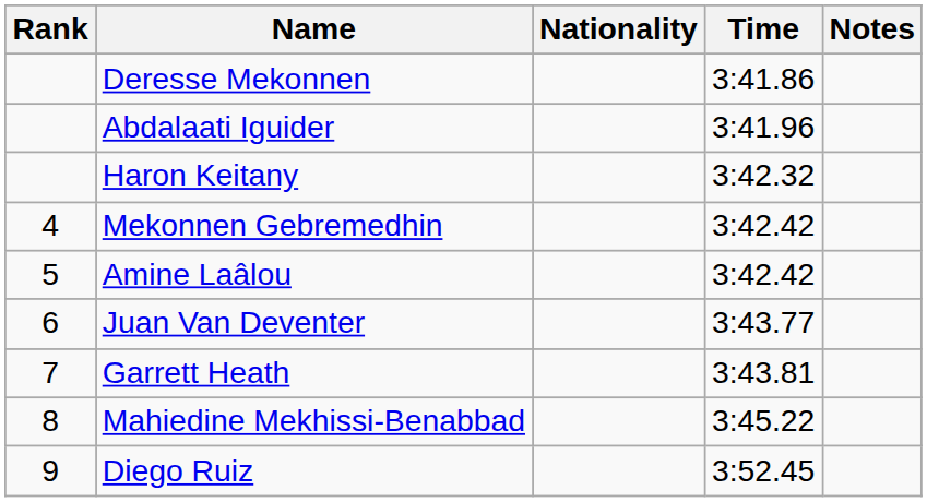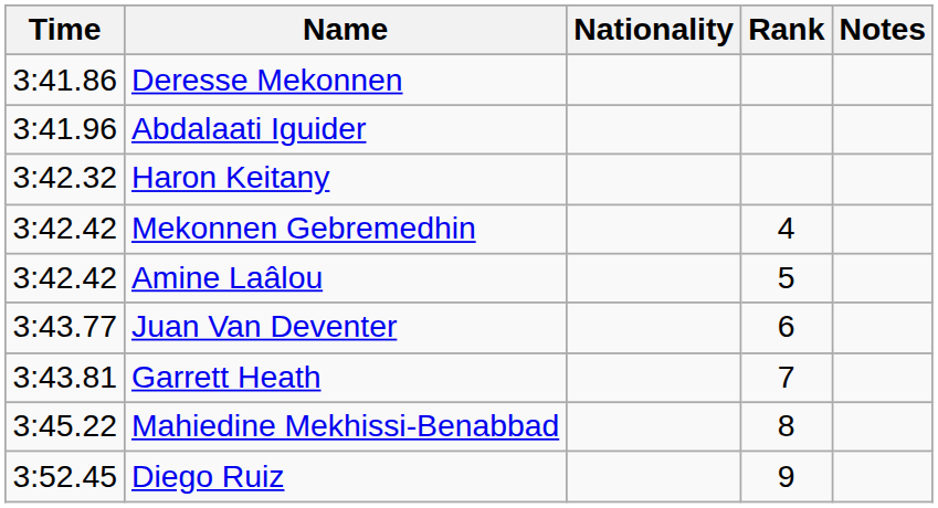 <table class="wikitable sortable" style="text-align:center">
 <tr>
-<th>Rank</th>
+<th>Time</th>
 <th>Name</th>
 <th>Nationality</th>
-<th>Time</th>
+<th>Rank</th>
 <th>Notes</th>
 </tr>
 <tr>
-<td></td>
+<td>3:41.86</td>
 <td align=left><a href='#'>Deresse Mekonnen</a></td>
 <td align=left></td>
-<td>3:41.86</td>
+<td></td>
 <td></td>
 </tr>
 <tr>
-<td></td>
+<td>3:41.96</td>
 <td align=left><a href='#'>Abdalaati Iguider</a></td>
 <td align=left></td>
-<td>3:41.96</td>
+<td></td>
 <td></td>
 </tr>
 <tr>
-<td></td>
+<td>3:42.32</td>
 <td align=left><a href='#'>Haron Keitany</a></td>
 <td align=left></td>
-<td>3:42.32</td>
+<td></td>
 <td></td>
 </tr>
 <tr>
-<td>4</td>
+<td>3:42.42</td>
 <td align=left><a href='#'>Mekonnen Gebremedhin</a></td>
 <td align=left></td>
-<td>3:42.42</td>
+<td>4</td>
 <td></td>
 </tr>
 <tr>
-<td>5</td>
+<td>3:42.42</td>
 <td align=left><a href='#'>Amine Laâlou</a></td>
 <td align=left></td>
-<td>3:42.42</td>
+<td>5</td>
 <td></td>
 </tr>
 <tr>
-<td>6</td>
+<td>3:43.77</td>
 <td align=left><a href='#'>Juan Van Deventer</a></td>
 <td align=left></td>
-<td>3:43.77</td>
+<td>6</td>
 <td></td>
 </tr>
 <tr>
-<td>7</td>
+<td>3:43.81</td>
 <td align=left><a href='#'>Garrett Heath</a></td>
 <td align=left></td>
-<td>3:43.81</td>
+<td>7</td>
 <td></td>
 </tr>
 <tr>
-<td>8</td>
+<td>3:45.22</td>
 <td align=left><a href='#'>Mahiedine Mekhissi-Benabbad</a></td>
 <td align=left></td>
-<td>3:45.22</td>
+<td>8</td>
 <td></td>
 </tr>
 <tr>
-<td>9</td>
+<td>3:52.45</td>
 <td align=left><a href='#'>Diego Ruiz</a></td>
 <td align=left></td>
-<td>3:52.45</td>
+<td>9</td>
 <td></td>
 </tr>
 </table>
